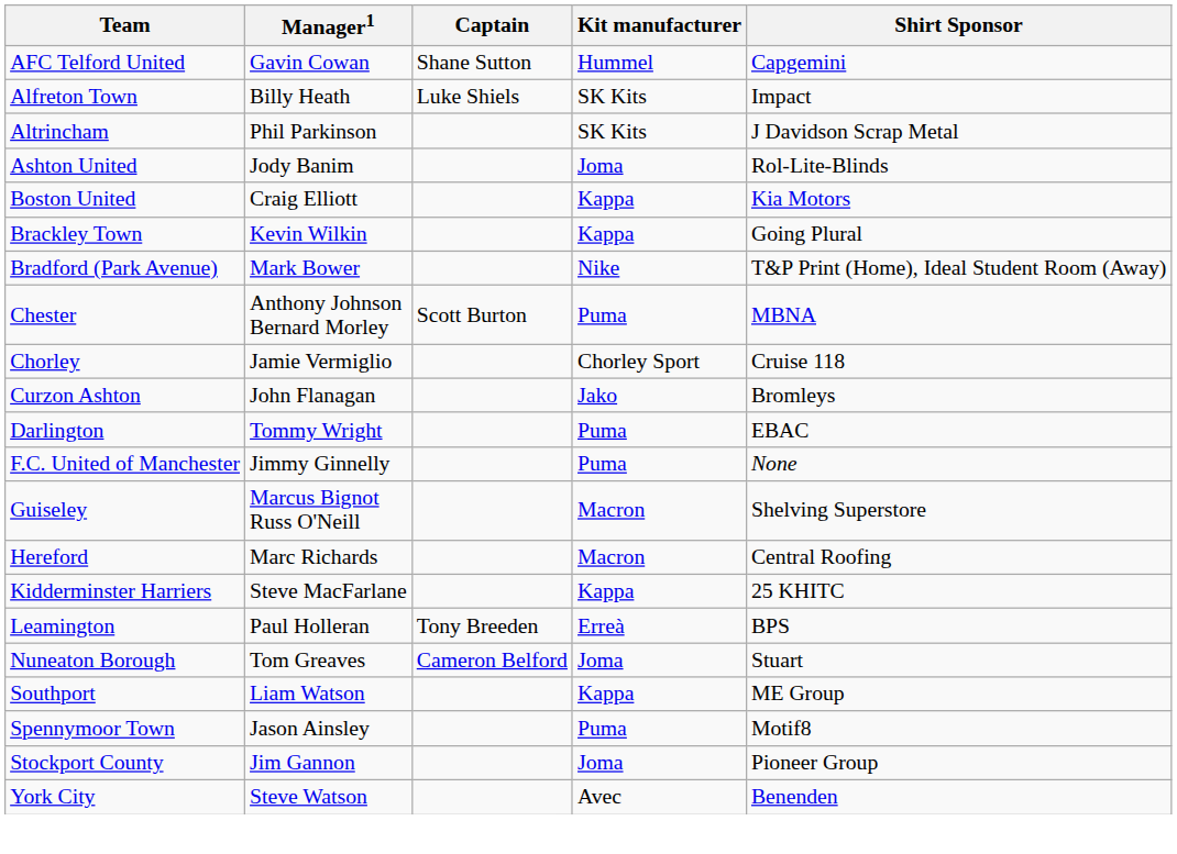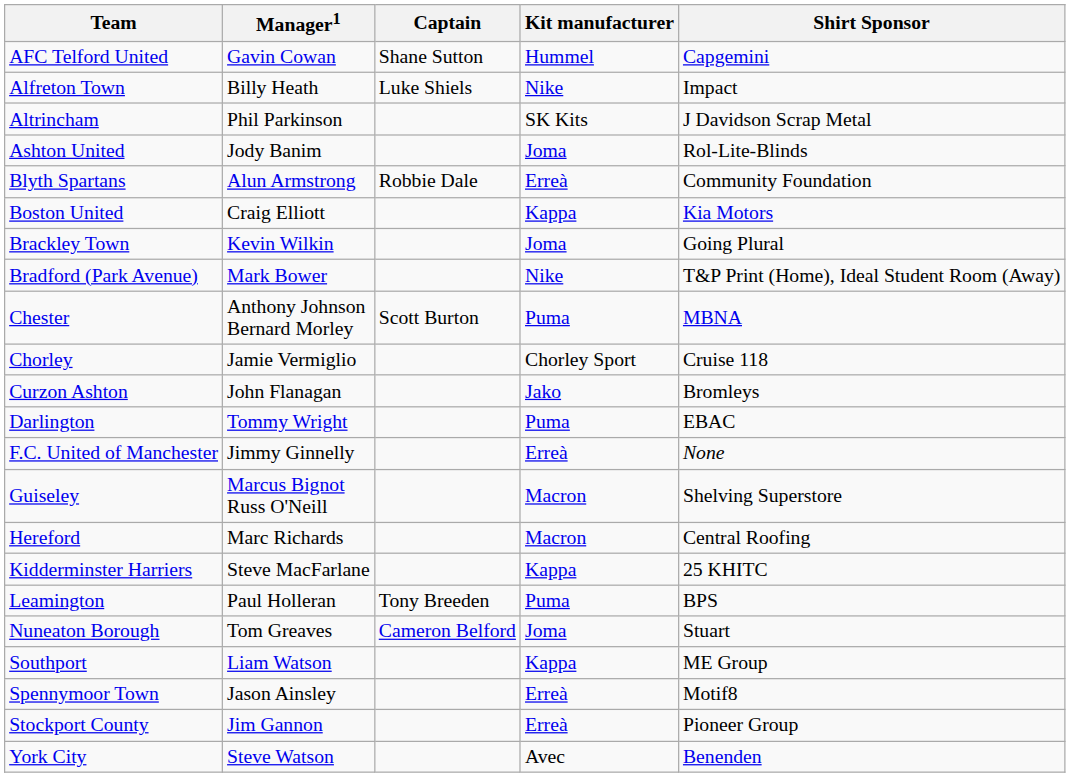 <table class="wikitable sortable" style="text-align: left;">
 <tr>
 <th>Team</th>
 <th>Manager<sup>1</sup></th>
 <th>Captain</th>
 <th>Kit manufacturer</th>
 <th>Shirt Sponsor</th>
 </tr>
 <tr>
 <td><a href='#'>AFC Telford United</a></td>
 <td><a href='#'>Gavin Cowan</a></td>
 <td>Shane Sutton</td>
 <td><a href='#'>Hummel</a></td>
 <td><a href='#'>Capgemini</a></td>
 </tr>
 <tr>
 <td><a href='#'>Alfreton Town</a></td>
 <td>Billy Heath</td>
 <td>Luke Shiels</td>
-<td>SK Kits</td>
+<td><a href='#'>Nike</a></td>
 <td>Impact</td>
 </tr>
 <tr>
 <td><a href='#'>Altrincham</a></td>
 <td>Phil Parkinson</td>
 <td></td>
 <td>SK Kits</td>
 <td>J Davidson Scrap Metal</td>
 </tr>
 <tr>
 <td><a href='#'>Ashton United</a></td>
 <td>Jody Banim</td>
 <td></td>
 <td><a href='#'>Joma</a></td>
 <td>Rol-Lite-Blinds</td>
 </tr>
 <tr>
+<td><a href='#'>Blyth Spartans</a></td>
+<td><a href='#'>Alun Armstrong</a></td>
+<td>Robbie Dale</td>
+<td><a href='#'>Erreà</a></td>
+<td>Community Foundation</td>
+</tr>
+<tr>
 <td><a href='#'>Boston United</a></td>
 <td>Craig Elliott</td>
 <td></td>
 <td><a href='#'>Kappa</a></td>
 <td><a href='#'>Kia Motors</a></td>
 </tr>
 <tr>
 <td><a href='#'>Brackley Town</a></td>
 <td><a href='#'>Kevin Wilkin</a></td>
 <td></td>
-<td><a href='#'>Kappa</a></td>
+<td><a href='#'>Joma</a></td>
 <td>Going Plural</td>
 </tr>
 <tr>
 <td><a href='#'>Bradford (Park Avenue)</a></td>
 <td><a href='#'>Mark Bower</a></td>
 <td></td>
 <td><a href='#'>Nike</a></td>
 <td>T&P Print (Home), Ideal Student Room (Away)</td>
 </tr>
 <tr>
 <td><a href='#'>Chester</a></td>
 <td>Anthony Johnson<br>Bernard Morley</td>
 <td>Scott Burton</td>
 <td><a href='#'>Puma</a></td>
 <td><a href='#'>MBNA</a></td>
 </tr>
 <tr>
 <td><a href='#'>Chorley</a></td>
 <td>Jamie Vermiglio</td>
 <td></td>
 <td>Chorley Sport</td>
 <td>Cruise 118</td>
 </tr>
 <tr>
 <td><a href='#'>Curzon Ashton</a></td>
 <td>John Flanagan</td>
 <td></td>
 <td><a href='#'>Jako</a></td>
 <td>Bromleys</td>
 </tr>
 <tr>
 <td><a href='#'>Darlington</a></td>
 <td><a href='#'>Tommy Wright</a></td>
 <td></td>
 <td><a href='#'>Puma</a></td>
 <td>EBAC</td>
 </tr>
 <tr>
 <td><a href='#'>F.C. United of Manchester</a></td>
 <td>Jimmy Ginnelly</td>
 <td></td>
-<td><a href='#'>Puma</a></td>
+<td><a href='#'>Erreà</a></td>
 <td><em>None</em></td>
 </tr>
 <tr>
 <td><a href='#'>Guiseley</a></td>
 <td><a href='#'>Marcus Bignot</a><br>Russ O'Neill</td>
 <td></td>
 <td><a href='#'>Macron</a></td>
 <td>Shelving Superstore</td>
 </tr>
 <tr>
 <td><a href='#'>Hereford</a></td>
 <td>Marc Richards</td>
 <td></td>
 <td><a href='#'>Macron</a></td>
 <td>Central Roofing</td>
 </tr>
 <tr>
 <td><a href='#'>Kidderminster Harriers</a></td>
 <td>Steve MacFarlane</td>
 <td></td>
 <td><a href='#'>Kappa</a></td>
 <td>25 KHITC</td>
 </tr>
 <tr>
 <td><a href='#'>Leamington</a></td>
 <td>Paul Holleran</td>
 <td>Tony Breeden</td>
-<td><a href='#'>Erreà</a></td>
+<td><a href='#'>Puma</a></td>
 <td>BPS</td>
 </tr>
 <tr>
 <td><a href='#'>Nuneaton Borough</a></td>
 <td>Tom Greaves</td>
 <td><a href='#'>Cameron Belford</a></td>
 <td><a href='#'>Joma</a></td>
 <td>Stuart</td>
 </tr>
 <tr>
 <td><a href='#'>Southport</a></td>
 <td><a href='#'>Liam Watson</a></td>
 <td></td>
 <td><a href='#'>Kappa</a></td>
 <td>ME Group</td>
 </tr>
 <tr>
 <td><a href='#'>Spennymoor Town</a></td>
 <td>Jason Ainsley</td>
 <td></td>
-<td><a href='#'>Puma</a></td>
+<td><a href='#'>Erreà</a></td>
 <td>Motif8</td>
 </tr>
 <tr>
 <td><a href='#'>Stockport County</a></td>
 <td><a href='#'>Jim Gannon</a></td>
 <td></td>
-<td><a href='#'>Joma</a></td>
+<td><a href='#'>Erreà</a></td>
 <td>Pioneer Group</td>
 </tr>
 <tr>
 <td><a href='#'>York City</a></td>
 <td><a href='#'>Steve Watson</a></td>
 <td></td>
 <td>Avec</td>
 <td><a href='#'>Benenden</a></td>
 </tr>
 </table>
